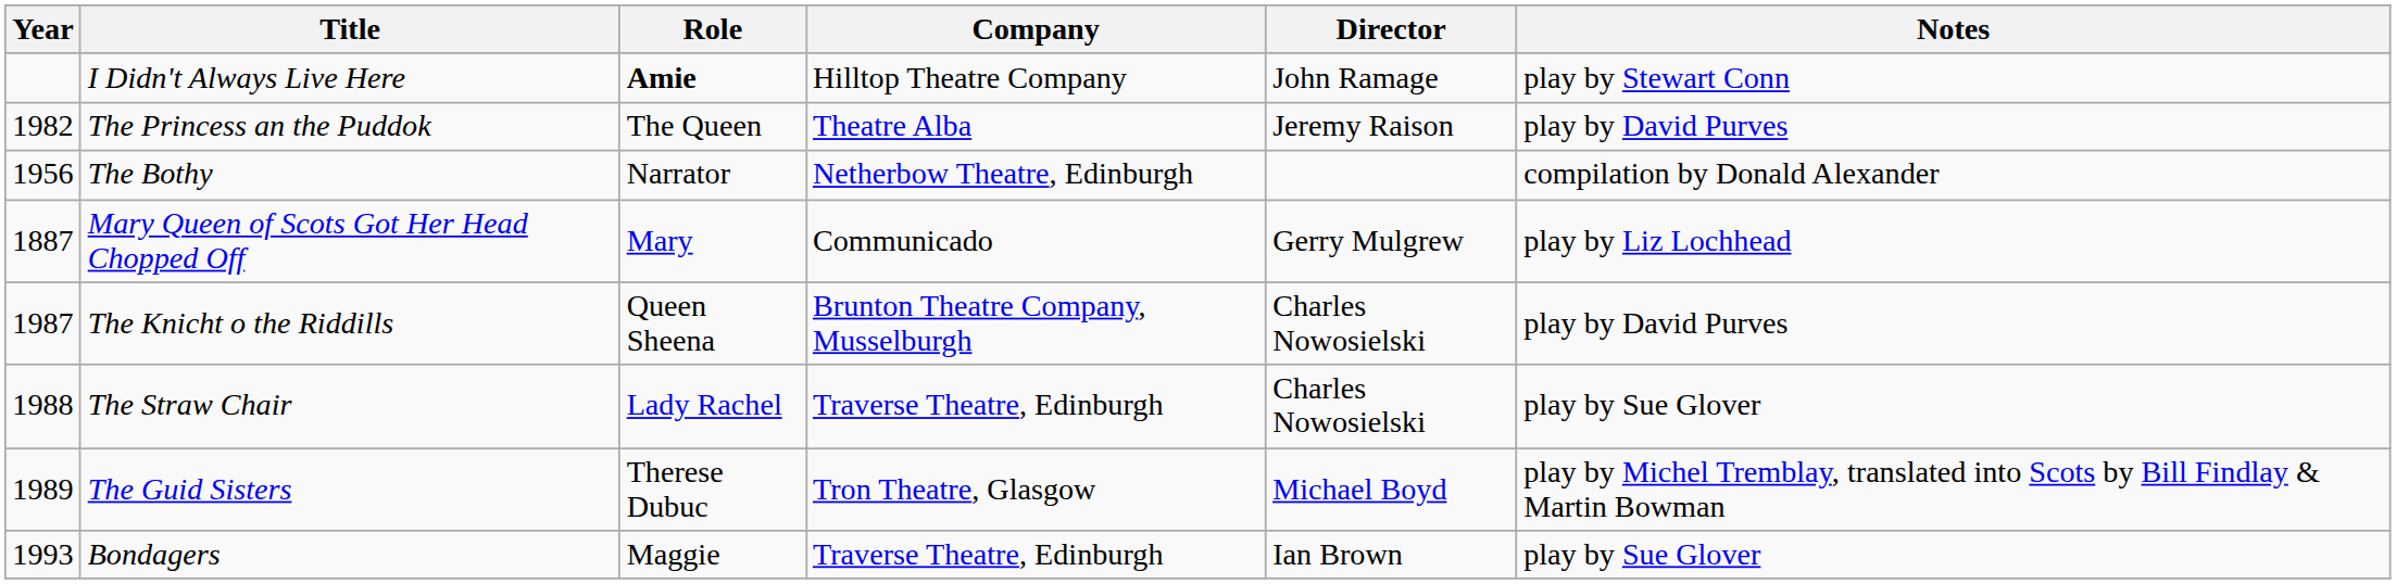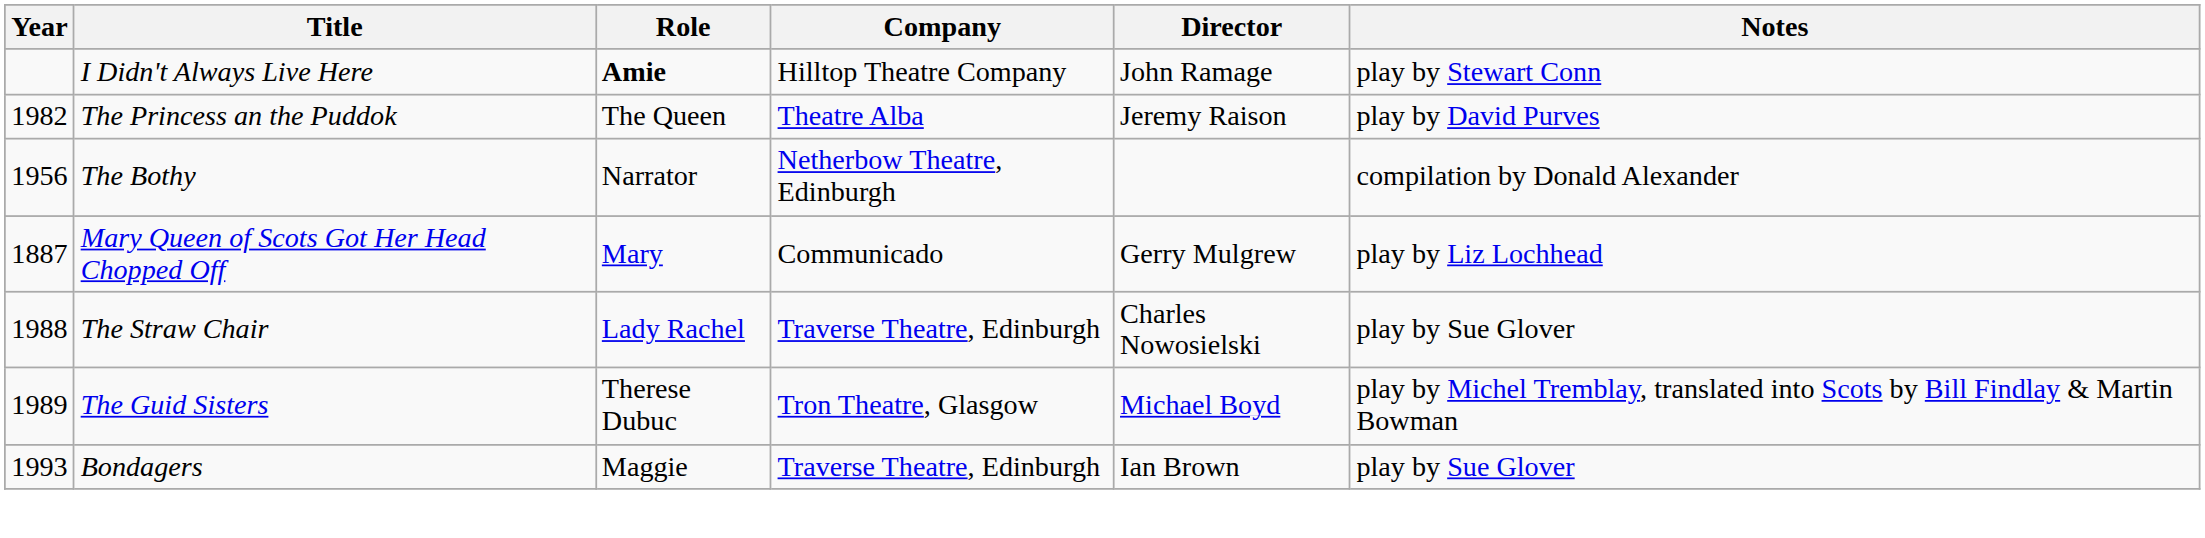 <table class="wikitable">
 <tr>
 <th>Year</th>
 <th>Title</th>
 <th>Role</th>
 <th>Company</th>
 <th>Director</th>
 <th>Notes</th>
 </tr>
 <tr>
 <td></td>
 <td><em>I Didn't Always Live Here</em></td>
 <td><strong>Amie</strong></td>
 <td>Hilltop Theatre Company</td>
 <td>John Ramage</td>
 <td>play by <a href='#'>Stewart Conn</a></td>
 </tr>
 <tr>
 <td>1982</td>
 <td><em>The Princess an the Puddok</em></td>
 <td>The Queen</td>
 <td><a href='#'>Theatre Alba</a></td>
 <td>Jeremy Raison</td>
 <td>play by <a href='#'>David Purves</a></td>
 </tr>
 <tr>
 <td>1956</td>
 <td><em>The Bothy</em></td>
 <td>Narrator</td>
 <td><a href='#'>Netherbow Theatre</a>, Edinburgh</td>
 <td></td>
 <td>compilation by Donald Alexander</td>
 </tr>
 <tr>
 <td>1887</td>
 <td><em><a href='#'>Mary Queen of Scots Got Her Head Chopped Off</a></em></td>
 <td><a href='#'>Mary</a></td>
 <td>Communicado</td>
 <td>Gerry Mulgrew</td>
 <td>play by <a href='#'>Liz Lochhead</a></td>
 </tr>
 <tr>
-<td>1987</td>
-<td><em>The Knicht o the Riddills</em></td>
-<td>Queen Sheena</td>
-<td><a href='#'>Brunton Theatre Company</a>, <a href='#'>Musselburgh</a></td>
-<td>Charles Nowosielski</td>
-<td>play by David Purves</td>
-</tr>
-<tr>
 <td>1988</td>
 <td><em>The Straw Chair</em></td>
 <td><a href='#'>Lady Rachel</a></td>
 <td><a href='#'>Traverse Theatre</a>, Edinburgh</td>
 <td>Charles Nowosielski</td>
 <td>play by Sue Glover</td>
 </tr>
 <tr>
 <td>1989</td>
 <td><em><a href='#'>The Guid Sisters</a></em></td>
 <td>Therese Dubuc</td>
 <td><a href='#'>Tron Theatre</a>, Glasgow</td>
 <td><a href='#'>Michael Boyd</a></td>
 <td>play by <a href='#'>Michel Tremblay</a>, translated into <a href='#'>Scots</a> by <a href='#'>Bill Findlay</a> & Martin Bowman</td>
 </tr>
 <tr>
 <td>1993</td>
 <td><em>Bondagers</em></td>
 <td>Maggie</td>
 <td><a href='#'>Traverse Theatre</a>, Edinburgh</td>
 <td>Ian Brown</td>
 <td>play by <a href='#'>Sue Glover</a></td>
 </tr>
 </table>
